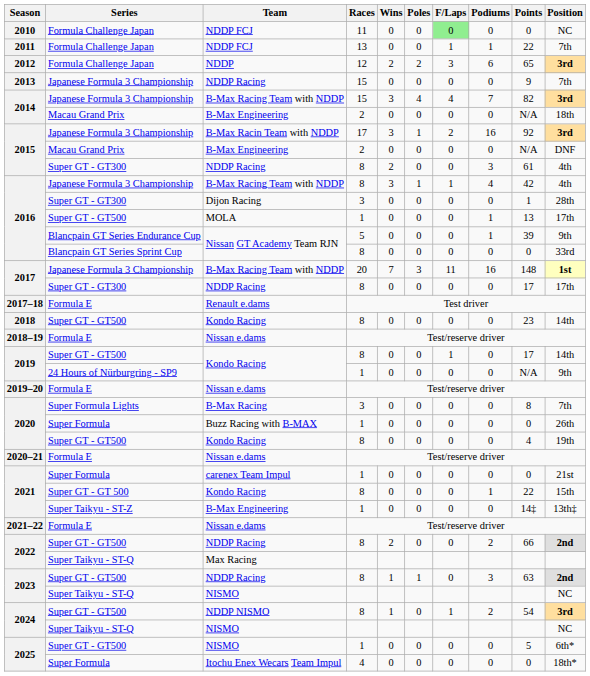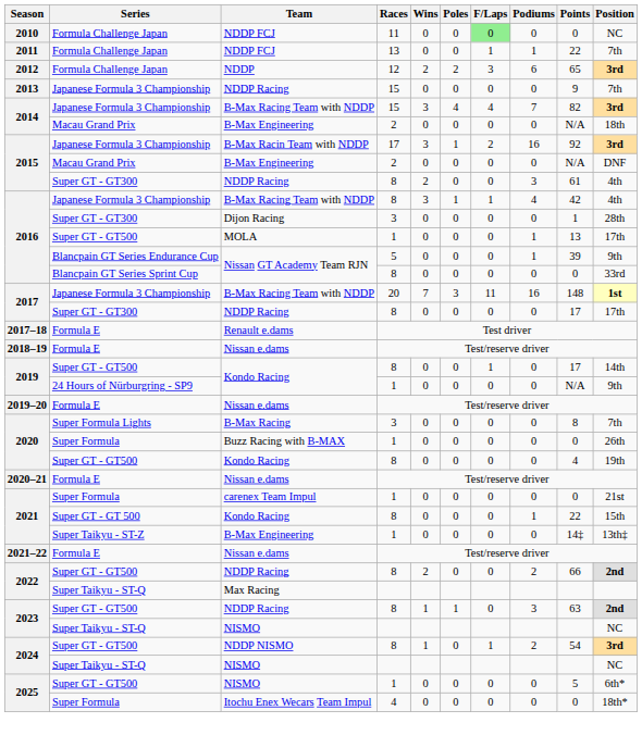 <table class="wikitable" style="font-size: 90%; text-align:center">
 <tr>
 <th>Season</th>
 <th>Series</th>
 <th>Team</th>
 <th>Races</th>
 <th>Wins</th>
 <th>Poles</th>
 <th>F/Laps</th>
 <th>Podiums</th>
 <th>Points</th>
 <th>Position</th>
 </tr>
 <tr>
 <th>2010</th>
 <td align=left><a href='#'>Formula Challenge Japan</a></td>
 <td align=left><a href='#'>NDDP FCJ</a></td>
 <td>11</td>
 <td>0</td>
 <td>0</td>
 <td style="background: lightgreen;">0</td>
 <td>0</td>
 <td>0</td>
 <td>NC</td>
 </tr>
 <tr>
 <th>2011</th>
 <td align=left><a href='#'>Formula Challenge Japan</a></td>
 <td align=left><a href='#'>NDDP FCJ</a></td>
 <td>13</td>
 <td>0</td>
 <td>0</td>
 <td>1</td>
 <td>1</td>
 <td>22</td>
 <td>7th</td>
 </tr>
 <tr>
 <th>2012</th>
 <td align=left><a href='#'>Formula Challenge Japan</a></td>
 <td align=left><a href='#'>NDDP</a></td>
 <td>12</td>
 <td>2</td>
 <td>2</td>
 <td>3</td>
 <td>6</td>
 <td>65</td>
 <td style="background:#FFDF9F;"><strong>3rd</strong></td>
 </tr>
 <tr>
 <th>2013</th>
 <td align=left><a href='#'>Japanese Formula 3 Championship</a></td>
 <td align=left><a href='#'>NDDP Racing</a></td>
 <td>15</td>
 <td>0</td>
 <td>0</td>
 <td>0</td>
 <td>0</td>
 <td>9</td>
 <td>7th</td>
 </tr>
 <tr>
 <th rowspan=2>2014</th>
 <td align=left nowrap><a href='#'>Japanese Formula 3 Championship</a></td>
 <td align=left nowrap><a href='#'>B-Max Racing Team</a> with <a href='#'>NDDP</a></td>
 <td>15</td>
 <td>3</td>
 <td>4</td>
 <td>4</td>
 <td>7</td>
 <td>82</td>
 <td style="background:#FFDF9F;"><strong>3rd</strong></td>
 </tr>
 <tr>
 <td align=left><a href='#'>Macau Grand Prix</a></td>
 <td align=left><a href='#'>B-Max Engineering</a></td>
 <td>2</td>
 <td>0</td>
 <td>0</td>
 <td>0</td>
 <td>0</td>
 <td>N/A</td>
 <td>18th</td>
 </tr>
 <tr>
 <th rowspan=3>2015</th>
 <td align=left><a href='#'>Japanese Formula 3 Championship</a></td>
 <td align=left><a href='#'>B-Max Racin Team</a> with <a href='#'>NDDP</a></td>
 <td>17</td>
 <td>3</td>
 <td>1</td>
 <td>2</td>
 <td>16</td>
 <td>92</td>
 <td style="background:#FFDF9F;"><strong>3rd</strong></td>
 </tr>
 <tr>
 <td align=left><a href='#'>Macau Grand Prix</a></td>
 <td align=left><a href='#'>B-Max Engineering</a></td>
 <td>2</td>
 <td>0</td>
 <td>0</td>
 <td>0</td>
 <td>0</td>
 <td>N/A</td>
 <td>DNF</td>
 </tr>
 <tr>
 <td align=left><a href='#'>Super GT - GT300</a></td>
 <td align=left><a href='#'>NDDP Racing</a></td>
 <td>8</td>
 <td>2</td>
 <td>0</td>
 <td>0</td>
 <td>3</td>
 <td>61</td>
 <td>4th</td>
 </tr>
 <tr>
 <th rowspan=5>2016</th>
 <td align=left><a href='#'>Japanese Formula 3 Championship</a></td>
 <td align=left><a href='#'>B-Max Racing Team</a> with <a href='#'>NDDP</a></td>
 <td>8</td>
 <td>3</td>
 <td>1</td>
 <td>1</td>
 <td>4</td>
 <td>42</td>
 <td>4th</td>
 </tr>
 <tr>
 <td align=left><a href='#'>Super GT - GT300</a></td>
 <td align=left>Dijon Racing</td>
 <td>3</td>
 <td>0</td>
 <td>0</td>
 <td>0</td>
 <td>0</td>
 <td>1</td>
 <td>28th</td>
 </tr>
 <tr>
 <td align=left><a href='#'>Super GT - GT500</a></td>
 <td align=left>MOLA</td>
 <td>1</td>
 <td>0</td>
 <td>0</td>
 <td>0</td>
 <td>1</td>
 <td>13</td>
 <td>17th</td>
 </tr>
 <tr>
 <td align=left><a href='#'>Blancpain GT Series Endurance Cup</a></td>
 <td rowspan=2 align=left><a href='#'>Nissan</a> <a href='#'>GT Academy</a> Team RJN</td>
 <td>5</td>
 <td>0</td>
 <td>0</td>
 <td>0</td>
 <td>1</td>
 <td>39</td>
 <td>9th</td>
 </tr>
 <tr>
 <td align=left><a href='#'>Blancpain GT Series Sprint Cup</a></td>
 <td>8</td>
 <td>0</td>
 <td>0</td>
 <td>0</td>
 <td>0</td>
 <td>0</td>
 <td>33rd</td>
 </tr>
 <tr>
 <th rowspan=2>2017</th>
 <td align=left><a href='#'>Japanese Formula 3 Championship</a></td>
 <td align=left><a href='#'>B-Max Racing Team</a> with <a href='#'>NDDP</a></td>
 <td>20</td>
 <td>7</td>
 <td>3</td>
 <td>11</td>
 <td>16</td>
 <td>148</td>
 <td style="background:#FFFFBF;"><strong>1st</strong></td>
 </tr>
 <tr>
 <td align=left><a href='#'>Super GT - GT300</a></td>
 <td align=left><a href='#'>NDDP Racing</a></td>
 <td>8</td>
 <td>0</td>
 <td>0</td>
 <td>0</td>
 <td>0</td>
 <td>17</td>
 <td>17th</td>
 </tr>
 <tr>
 <th nowrap>2017–18</th>
 <td align=left><a href='#'>Formula E</a></td>
 <td align=left><a href='#'>Renault e.dams</a></td>
 <td colspan="7">Test driver</td>
-</tr>
-<tr>
-<th>2018</th>
-<td align=left><a href='#'>Super GT - GT500</a></td>
-<td align=left><a href='#'>Kondo Racing</a></td>
-<td>8</td>
-<td>0</td>
-<td>0</td>
-<td>0</td>
-<td>0</td>
-<td>23</td>
-<td>14th</td>
 </tr>
 <tr>
 <th>2018–19</th>
 <td align=left><a href='#'>Formula E</a></td>
 <td align=left><a href='#'>Nissan e.dams</a></td>
 <td colspan=7>Test/reserve driver</td>
 </tr>
 <tr>
 <th rowspan=2>2019</th>
 <td align=left><a href='#'>Super GT - GT500</a></td>
 <td rowspan=2 align=left><a href='#'>Kondo Racing</a></td>
 <td>8</td>
 <td>0</td>
 <td>0</td>
 <td>1</td>
 <td>0</td>
 <td>17</td>
 <td>14th</td>
 </tr>
 <tr>
 <td align=left><a href='#'>24 Hours of Nürburgring - SP9</a></td>
 <td>1</td>
 <td>0</td>
 <td>0</td>
 <td>0</td>
 <td>0</td>
 <td>N/A</td>
 <td>9th</td>
 </tr>
 <tr>
 <th>2019–20</th>
 <td align=left><a href='#'>Formula E</a></td>
 <td align=left><a href='#'>Nissan e.dams</a></td>
 <td colspan=7>Test/reserve driver</td>
 </tr>
 <tr>
 <th rowspan=3>2020</th>
 <td align=left><a href='#'>Super Formula Lights</a></td>
 <td align=left><a href='#'>B-Max Racing</a></td>
 <td>3</td>
 <td>0</td>
 <td>0</td>
 <td>0</td>
 <td>0</td>
 <td>8</td>
 <td>7th</td>
 </tr>
 <tr>
 <td align=left><a href='#'>Super Formula</a></td>
 <td align=left>Buzz Racing with <a href='#'>B-MAX</a></td>
 <td>1</td>
 <td>0</td>
 <td>0</td>
 <td>0</td>
 <td>0</td>
 <td>0</td>
 <td>26th</td>
 </tr>
 <tr>
 <td align=left><a href='#'>Super GT - GT500</a></td>
 <td align=left><a href='#'>Kondo Racing</a></td>
 <td>8</td>
 <td>0</td>
 <td>0</td>
 <td>0</td>
 <td>0</td>
 <td>4</td>
 <td>19th</td>
 </tr>
 <tr>
 <th>2020–21</th>
 <td align=left><a href='#'>Formula E</a></td>
 <td align=left><a href='#'>Nissan e.dams</a></td>
 <td colspan=7>Test/reserve driver</td>
 </tr>
 <tr>
 <th rowspan="3">2021</th>
 <td align=left><a href='#'>Super Formula</a></td>
 <td align=left><a href='#'>carenex Team Impul</a></td>
 <td>1</td>
 <td>0</td>
 <td>0</td>
 <td>0</td>
 <td>0</td>
 <td>0</td>
 <td>21st</td>
 </tr>
 <tr>
 <td align=left><a href='#'>Super GT - GT 500</a></td>
 <td align=left><a href='#'>Kondo Racing</a></td>
 <td>8</td>
 <td>0</td>
 <td>0</td>
 <td>0</td>
 <td>1</td>
 <td>22</td>
 <td>15th</td>
 </tr>
 <tr>
 <td align=left><a href='#'>Super Taikyu - ST-Z</a></td>
 <td align=left><a href='#'>B-Max Engineering</a></td>
 <td>1</td>
 <td>0</td>
 <td>0</td>
 <td>0</td>
 <td>0</td>
 <td>14‡</td>
 <td>13th‡</td>
 </tr>
 <tr>
 <th>2021–22</th>
 <td align=left><a href='#'>Formula E</a></td>
 <td align=left><a href='#'>Nissan e.dams</a></td>
 <td colspan=7>Test/reserve driver</td>
 </tr>
 <tr>
 <th rowspan="2">2022</th>
 <td align=left><a href='#'>Super GT - GT500</a></td>
 <td align=left><a href='#'>NDDP Racing</a></td>
 <td>8</td>
 <td>2</td>
 <td>0</td>
 <td>0</td>
 <td>2</td>
 <td>66</td>
 <td style="background: #dfdfdf"><strong>2nd</strong></td>
 </tr>
 <tr>
 <td align=left><a href='#'>Super Taikyu - ST-Q</a></td>
 <td align=left>Max Racing</td>
 <td></td>
 <td></td>
 <td></td>
 <td></td>
 <td></td>
 <td></td>
 <td></td>
 </tr>
 <tr>
 <th rowspan="2">2023</th>
 <td align=left><a href='#'>Super GT - GT500</a></td>
 <td align=left><a href='#'>NDDP Racing</a></td>
 <td>8</td>
 <td>1</td>
 <td>1</td>
 <td>0</td>
 <td>3</td>
 <td>63</td>
 <td style="background: #dfdfdf"><strong>2nd</strong></td>
 </tr>
 <tr>
 <td align=left><a href='#'>Super Taikyu - ST-Q</a></td>
 <td align=left><a href='#'>NISMO</a></td>
 <td></td>
 <td></td>
 <td></td>
 <td></td>
 <td></td>
 <td></td>
 <td>NC</td>
 </tr>
 <tr>
 <th rowspan=2>2024</th>
 <td align=left><a href='#'>Super GT - GT500</a></td>
 <td align=left><a href='#'>NDDP NISMO</a></td>
 <td>8</td>
 <td>1</td>
 <td>0</td>
 <td>1</td>
 <td>2</td>
 <td>54</td>
 <td style="background:#FFDF9F;"><strong>3rd</strong></td>
 </tr>
 <tr>
 <td align=left><a href='#'>Super Taikyu - ST-Q</a></td>
 <td align=left><a href='#'>NISMO</a></td>
 <td></td>
 <td></td>
 <td></td>
 <td></td>
 <td></td>
 <td></td>
 <td>NC</td>
 </tr>
 <tr>
 <th rowspan=2>2025</th>
 <td align=left><a href='#'>Super GT - GT500</a></td>
 <td align=left><a href='#'>NISMO</a></td>
 <td>1</td>
 <td>0</td>
 <td>0</td>
 <td>0</td>
 <td>0</td>
 <td>5</td>
 <td>6th*</td>
 </tr>
 <tr>
 <td align=left><a href='#'>Super Formula</a></td>
 <td align=left><a href='#'>Itochu Enex Wecars</a> <a href='#'>Team Impul</a></td>
 <td>4</td>
 <td>0</td>
 <td>0</td>
 <td>0</td>
 <td>0</td>
 <td>0</td>
 <td>18th*</td>
 </tr>
 </table>
